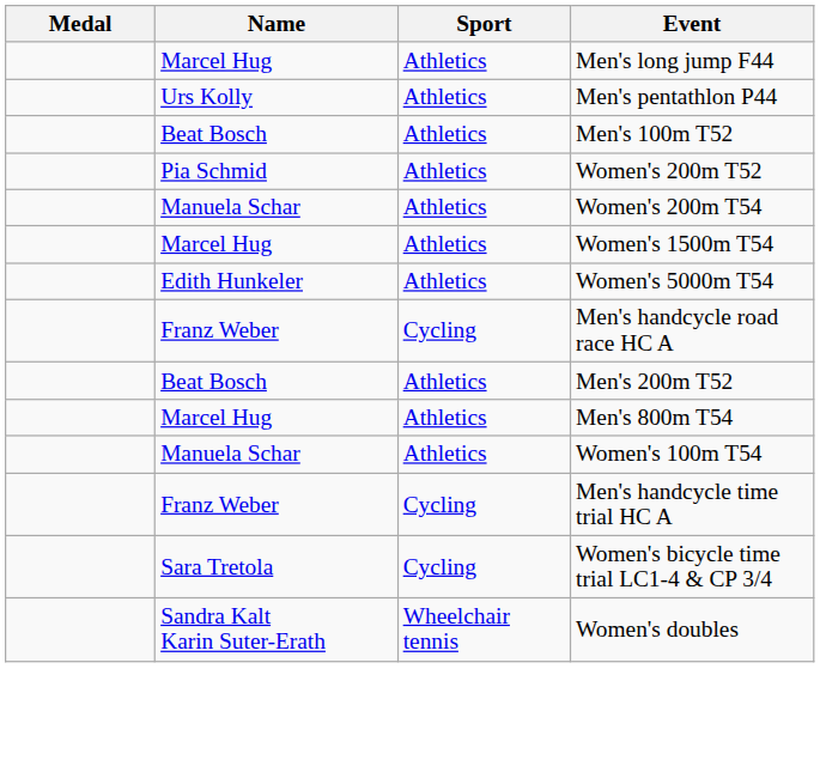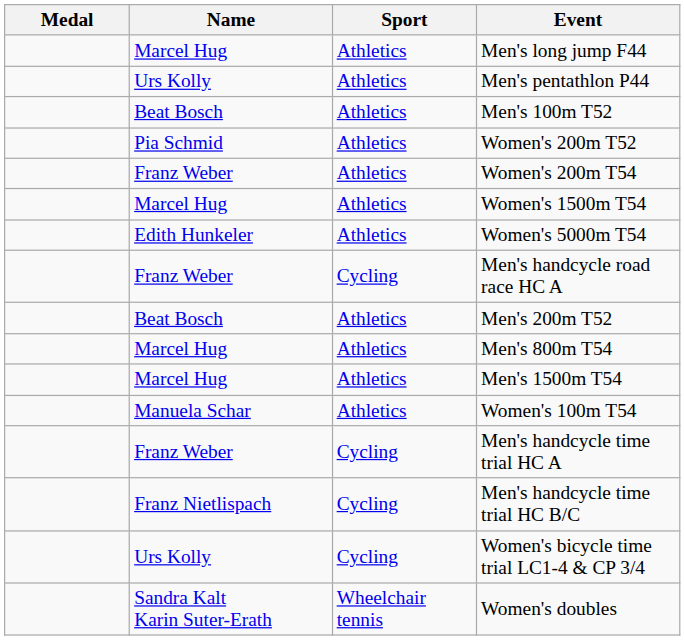 <table class="wikitable">
 <tr>
 <th style="width:6em">Medal</th>
 <th style="width:10em">Name</th>
 <th style="width:7em">Sport</th>
 <th style="width:10em">Event</th>
 </tr>
 <tr>
 <td></td>
 <td><a href='#'>Marcel Hug</a></td>
 <td><a href='#'>Athletics</a></td>
 <td>Men's long jump F44</td>
 </tr>
 <tr>
 <td></td>
 <td><a href='#'>Urs Kolly</a></td>
 <td><a href='#'>Athletics</a></td>
 <td>Men's pentathlon P44</td>
 </tr>
 <tr>
 <td></td>
 <td><a href='#'>Beat Bosch</a></td>
 <td><a href='#'>Athletics</a></td>
 <td>Men's 100m T52</td>
 </tr>
 <tr>
 <td></td>
 <td><a href='#'>Pia Schmid</a></td>
 <td><a href='#'>Athletics</a></td>
 <td>Women's 200m T52</td>
 </tr>
 <tr>
 <td></td>
-<td><a href='#'>Manuela Schar</a></td>
+<td><a href='#'>Franz Weber</a></td>
 <td><a href='#'>Athletics</a></td>
 <td>Women's 200m T54</td>
 </tr>
 <tr>
 <td></td>
 <td><a href='#'>Marcel Hug</a></td>
 <td><a href='#'>Athletics</a></td>
 <td>Women's 1500m T54</td>
 </tr>
 <tr>
 <td></td>
 <td><a href='#'>Edith Hunkeler</a></td>
 <td><a href='#'>Athletics</a></td>
 <td>Women's 5000m T54</td>
 </tr>
 <tr>
 <td></td>
 <td><a href='#'>Franz Weber</a></td>
 <td><a href='#'>Cycling</a></td>
 <td>Men's handcycle road race HC A</td>
 </tr>
 <tr>
 <td></td>
 <td><a href='#'>Beat Bosch</a></td>
 <td><a href='#'>Athletics</a></td>
 <td>Men's 200m T52</td>
 </tr>
 <tr>
 <td></td>
 <td><a href='#'>Marcel Hug</a></td>
 <td><a href='#'>Athletics</a></td>
 <td>Men's 800m T54</td>
 </tr>
 <tr>
 <td></td>
+<td><a href='#'>Marcel Hug</a></td>
+<td><a href='#'>Athletics</a></td>
+<td>Men's 1500m T54</td>
+</tr>
+<tr>
+<td></td>
 <td><a href='#'>Manuela Schar</a></td>
 <td><a href='#'>Athletics</a></td>
 <td>Women's 100m T54</td>
 </tr>
 <tr>
 <td></td>
 <td><a href='#'>Franz Weber</a></td>
 <td><a href='#'>Cycling</a></td>
 <td>Men's handcycle time trial HC A</td>
 </tr>
 <tr>
 <td></td>
-<td><a href='#'>Sara Tretola</a></td>
+<td><a href='#'>Franz Nietlispach</a></td>
+<td><a href='#'>Cycling</a></td>
+<td>Men's handcycle time trial HC B/C</td>
+</tr>
+<tr>
+<td></td>
+<td><a href='#'>Urs Kolly</a></td>
 <td><a href='#'>Cycling</a></td>
 <td>Women's bicycle time trial LC1-4 & CP 3/4</td>
 </tr>
 <tr>
 <td></td>
 <td><a href='#'>Sandra Kalt</a><br> <a href='#'>Karin Suter-Erath</a></td>
 <td><a href='#'>Wheelchair tennis</a></td>
 <td>Women's doubles</td>
 </tr>
 </table>
